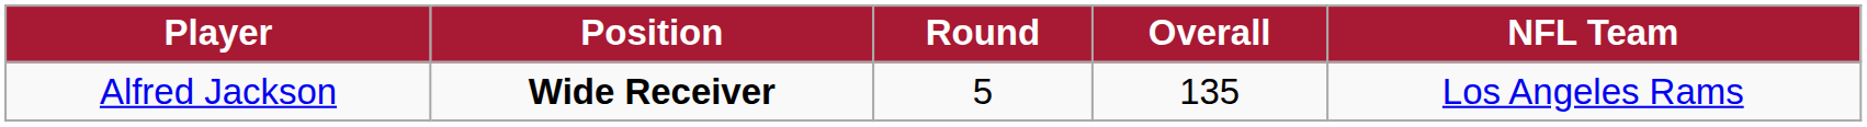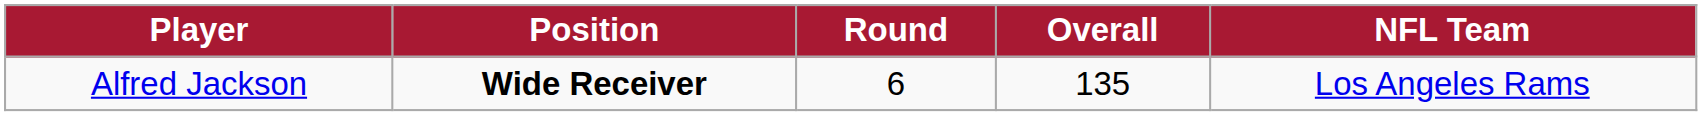 <table class="wikitable" width="65%">
 <tr>
 <th style="background:#A81933;color:#FFFFFF;">Player</th>
 <th style="background:#A81933;color:#FFFFFF;">Position</th>
 <th style="background:#A81933;color:#FFFFFF;">Round</th>
 <th style="background:#A81933;color:#FFFFFF;">Overall</th>
 <th style="background:#A81933;color:#FFFFFF;">NFL Team</th>
 </tr>
 <tr align="center" bgcolor="">
 <td><a href='#'>Alfred Jackson</a></td>
 <td><strong>Wide Receiver</strong></td>
-<td>5</td>
+<td>6</td>
 <td>135</td>
 <td><a href='#'>Los Angeles Rams</a></td>
 </tr>
 </table>
